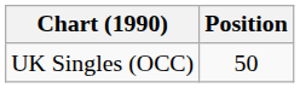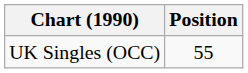 <table class="wikitable">
 <tr>
 <th>Chart (1990)</th>
 <th>Position</th>
 </tr>
 <tr>
 <td>UK Singles (OCC)</td>
-<td align="center">50</td>
+<td align="center">55</td>
 </tr>
 </table>
